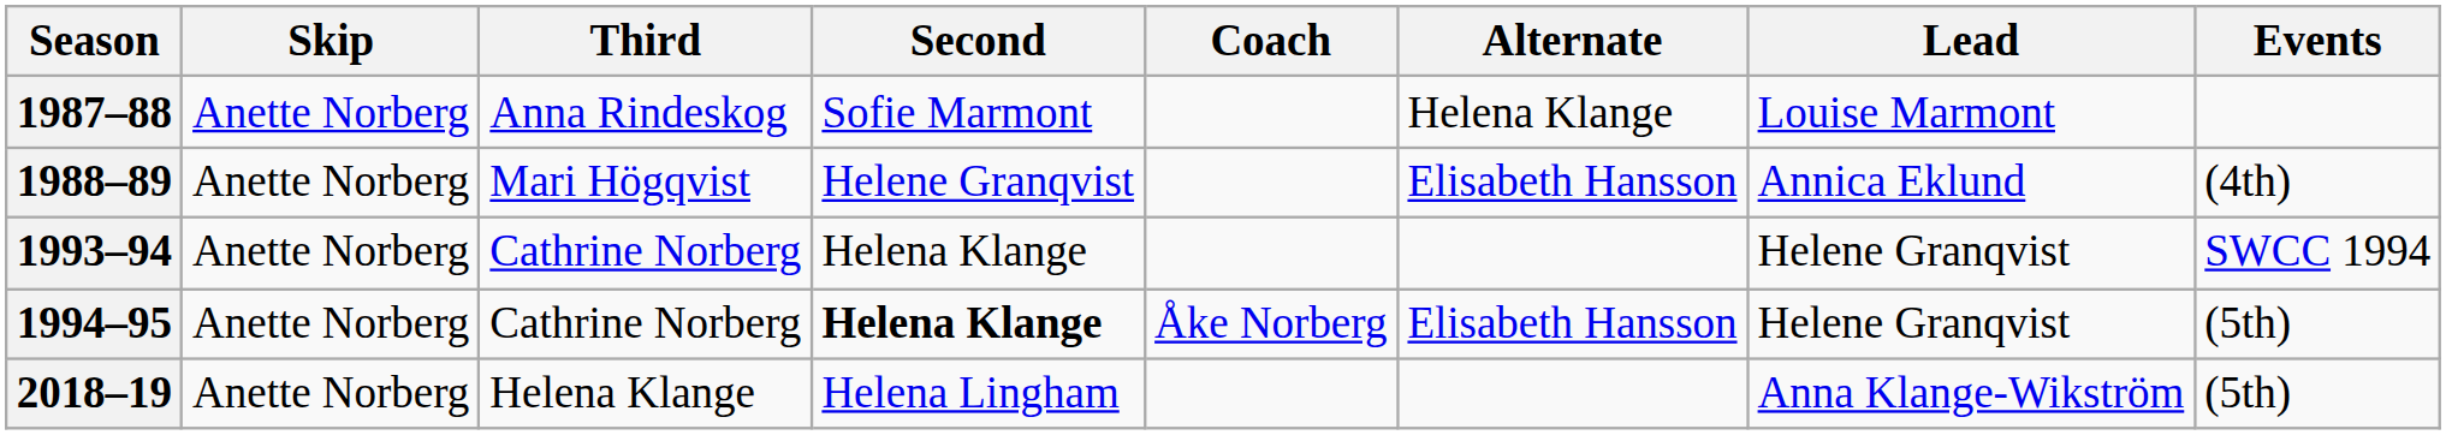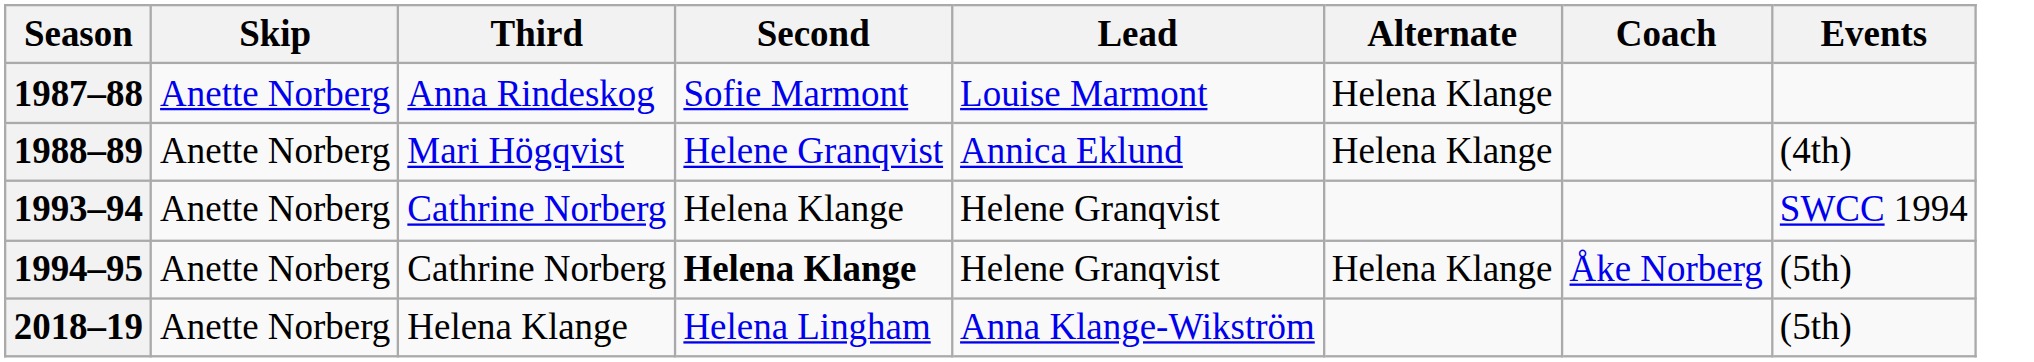 <table class="wikitable">
 <tr>
 <th scope="col">Season</th>
 <th scope="col">Skip</th>
 <th scope="col">Third</th>
 <th scope="col">Second</th>
+<th scope="col">Lead</th>
+<th scope="col">Alternate</th>
 <th scope="col">Coach</th>
-<th scope="col">Alternate</th>
-<th scope="col">Lead</th>
 <th scope="col">Events</th>
 </tr>
 <tr>
 <th scope="row">1987–88</th>
 <td><a href='#'>Anette Norberg</a></td>
 <td><a href='#'>Anna Rindeskog</a></td>
 <td><a href='#'>Sofie Marmont</a></td>
+<td><a href='#'>Louise Marmont</a></td>
+<td>Helena Klange</td>
 <td></td>
-<td>Helena Klange</td>
-<td><a href='#'>Louise Marmont</a></td>
 <td> </td>
 </tr>
 <tr>
 <th scope="row">1988–89</th>
 <td>Anette Norberg</td>
 <td><a href='#'>Mari Högqvist</a></td>
 <td><a href='#'>Helene Granqvist</a></td>
+<td><a href='#'>Annica Eklund</a></td>
+<td>Helena Klange</td>
 <td></td>
-<td><a href='#'>Elisabeth Hansson</a></td>
-<td><a href='#'>Annica Eklund</a></td>
 <td> (4th)</td>
 </tr>
 <tr>
 <th scope="row">1993–94</th>
 <td>Anette Norberg</td>
 <td><a href='#'>Cathrine Norberg</a></td>
 <td>Helena Klange</td>
+<td>Helene Granqvist</td>
 <td></td>
 <td></td>
-<td>Helene Granqvist</td>
 <td><a href='#'>SWCC</a> 1994 </td>
 </tr>
 <tr>
 <th scope="row">1994–95</th>
 <td>Anette Norberg</td>
 <td>Cathrine Norberg</td>
 <td><strong>Helena Klange</strong></td>
+<td>Helene Granqvist</td>
+<td>Helena Klange</td>
 <td><a href='#'>Åke Norberg</a></td>
-<td><a href='#'>Elisabeth Hansson</a></td>
-<td>Helene Granqvist</td>
 <td> (5th)</td>
 </tr>
 <tr>
 <th scope="row">2018–19</th>
 <td>Anette Norberg</td>
 <td>Helena Klange</td>
 <td><a href='#'>Helena Lingham</a></td>
+<td><a href='#'>Anna Klange-Wikström</a></td>
 <td></td>
 <td></td>
-<td><a href='#'>Anna Klange-Wikström</a></td>
 <td> (5th)</td>
 </tr>
 </table>
